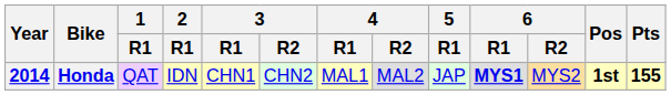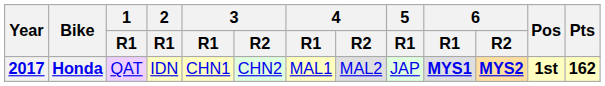 <table class="wikitable" style="text-align:center; font-size:90%;">
 <tr>
 <th rowspan="2">Year</th>
 <th rowspan="2">Bike</th>
 <th>1</th>
 <th>2</th>
 <th colspan="2">3</th>
 <th colspan="2">4</th>
 <th>5</th>
 <th colspan="2">6</th>
 <th rowspan="2">Pos</th>
 <th rowspan="2">Pts</th>
 </tr>
 <tr>
 <th>R1</th>
 <th>R1</th>
 <th>R1</th>
 <th>R2</th>
 <th>R1</th>
 <th>R2</th>
 <th>R1</th>
 <th>R1</th>
 <th>R2</th>
 </tr>
 <tr>
-<th><a href='#'>2014</a></th>
+<th><a href='#'>2017</a></th>
 <th><a href='#'>Honda</a></th>
 <td style="background:#efcfff;"><a href='#'>QAT</a><br></td>
 <td style="background:#ffffbf;"><a href='#'>IDN</a><br></td>
 <td style="background:#ffffbf;"><a href='#'>CHN1</a><br></td>
 <td style="background:#dfffdf;"><a href='#'>CHN2</a><br></td>
 <td style="background:#ffffbf;"><a href='#'>MAL1</a><br></td>
 <td style="background:#dfdfdf;"><a href='#'>MAL2</a><br></td>
 <td style="background:#dfffdf;"><a href='#'>JAP</a><br></td>
 <td style="background:#dfdfdf;"><strong><a href='#'>MYS1</a><br></strong></td>
-<td style="background:#ffdf9f;"><a href='#'>MYS2</a><br></td>
+<td style="background:#ffdf9f;"><strong><a href='#'>MYS2</a><br></strong></td>
 <th style="background:#ffffbf;">1st</th>
-<th style="background:#ffffbf;">155</th>
+<th style="background:#ffffbf;">162</th>
 </tr>
 </table>
